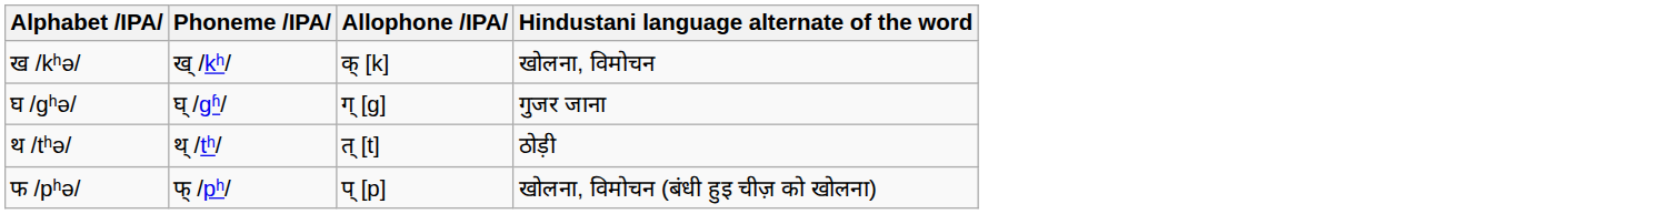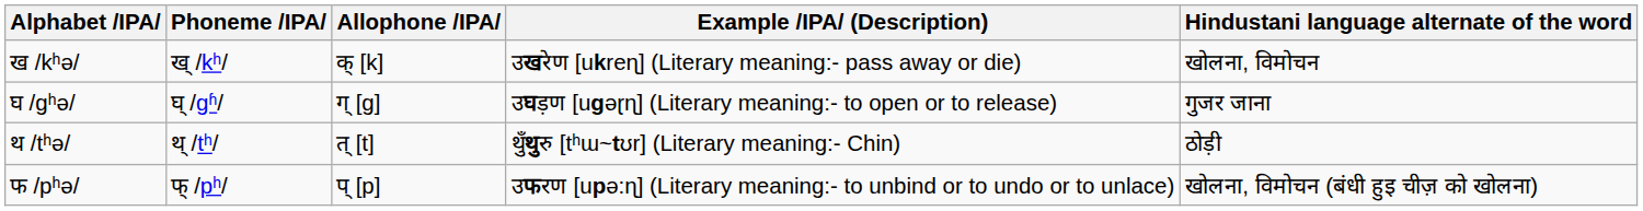 <table class="wikitable">
 <tr>
 <th>Alphabet /IPA/</th>
 <th>Phoneme /IPA/</th>
 <th>Allophone /IPA/</th>
+<th>Example /IPA/ (Description)</th>
 <th>Hindustani language alternate of the word</th>
 </tr>
 <tr>
 <td>ख /kʰə/</td>
 <td>ख् /<a href='#'>kʰ</a>/</td>
 <td>क् [k]</td>
+<td>उ<strong>ख</strong>रेण [u<strong>k</strong>reɳ] (Literary meaning:- pass away or die)</td>
 <td>खोलना, विमोचन</td>
 </tr>
 <tr>
 <td>घ /gʰə/</td>
 <td>घ् /<a href='#'>gʱ</a>/</td>
 <td>ग् [g]</td>
+<td>उ<strong>घ</strong>ड़ण [u<strong>g</strong>əɽɳ] (Literary meaning:- to open or to release)</td>
 <td>गुजर जाना</td>
 </tr>
 <tr>
 <td>थ /tʰə/</td>
 <td>थ् /<a href='#'>tʰ</a>/</td>
 <td>त् [t]</td>
+<td>थुँ<strong>थु</strong>रु [tʰɯ~<strong>t</strong>ʊr] (Literary meaning:- Chin)</td>
 <td>ठोड़ी</td>
 </tr>
 <tr>
 <td>फ /pʰə/</td>
 <td>फ् /<a href='#'>pʰ</a>/</td>
 <td>प् [p]</td>
+<td>उ<strong>फ</strong>रण [u<strong>p</strong>ə:ɳ] (Literary meaning:- to unbind or to undo or to unlace)</td>
 <td>खोलना, विमोचन (बंधी हुइ चीज़ को खोलना)</td>
 </tr>
 </table>
